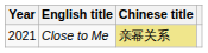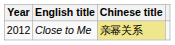 <table class="wikitable sortable">
 <tr>
 <th>Year</th>
 <th>English title</th>
 <th>Chinese title</th>
 <th></th>
 </tr>
 <tr>
-<td>2021</td>
+<td>2012</td>
 <td><em>Close to Me</em></td>
 <td style="background: khaki;">亲幂关系</td>
 <td></td>
 </tr>
 </table>
